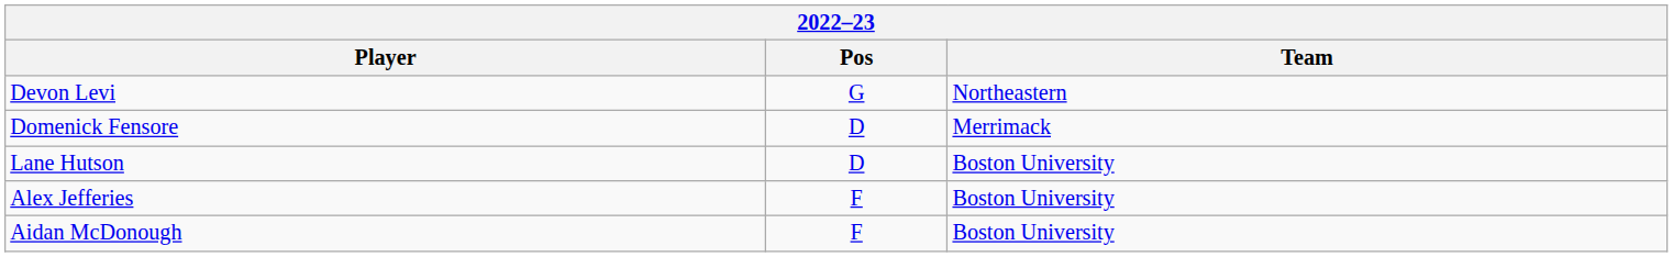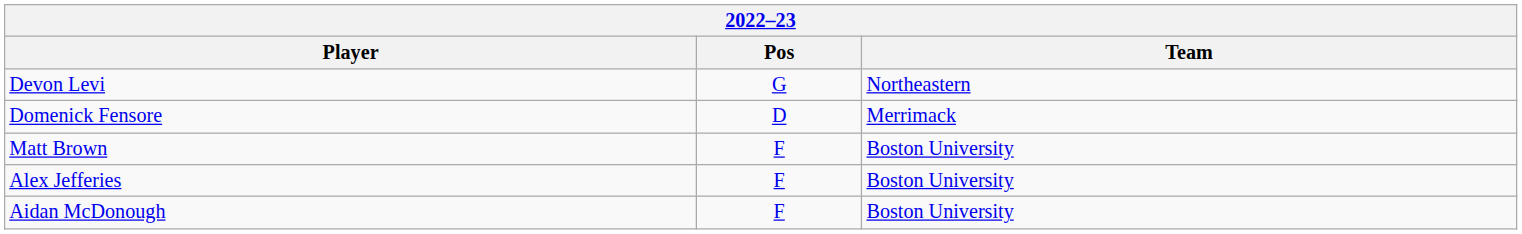 <table class="wikitable" width=95%>
 <tr>
 <th colspan=3><a href='#'>2022–23</a></th>
 </tr>
 <tr>
 <th>Player</th>
 <th>Pos</th>
 <th>Team</th>
 </tr>
 <tr>
 <td><a href='#'>Devon Levi</a></td>
 <td align=center><a href='#'>G</a></td>
 <td><a href='#'>Northeastern</a></td>
 </tr>
 <tr>
 <td><a href='#'>Domenick Fensore</a></td>
 <td align=center><a href='#'>D</a></td>
 <td><a href='#'>Merrimack</a></td>
 </tr>
 <tr>
-<td><a href='#'>Lane Hutson</a></td>
-<td align=center><a href='#'>D</a></td>
+<td><a href='#'>Matt Brown</a></td>
+<td align=center><a href='#'>F</a></td>
 <td><a href='#'>Boston University</a></td>
 </tr>
 <tr>
 <td><a href='#'>Alex Jefferies</a></td>
 <td align=center><a href='#'>F</a></td>
 <td><a href='#'>Boston University</a></td>
 </tr>
 <tr>
 <td><a href='#'>Aidan McDonough</a></td>
 <td align=center><a href='#'>F</a></td>
 <td><a href='#'>Boston University</a></td>
 </tr>
 </table>
